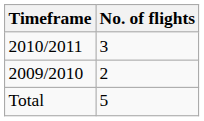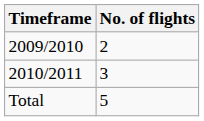 <table class="wikitable">
 <tr>
 <th>Timeframe</th>
 <th>No. of flights</th>
 </tr>
 <tr>
+<td>2009/2010</td>
+<td>2</td>
+</tr>
+<tr>
 <td>2010/2011</td>
 <td>3</td>
-</tr>
-<tr>
-<td>2009/2010</td>
-<td>2</td>
 </tr>
 <tr>
 <td>Total</td>
 <td>5</td>
 </tr>
 </table>
